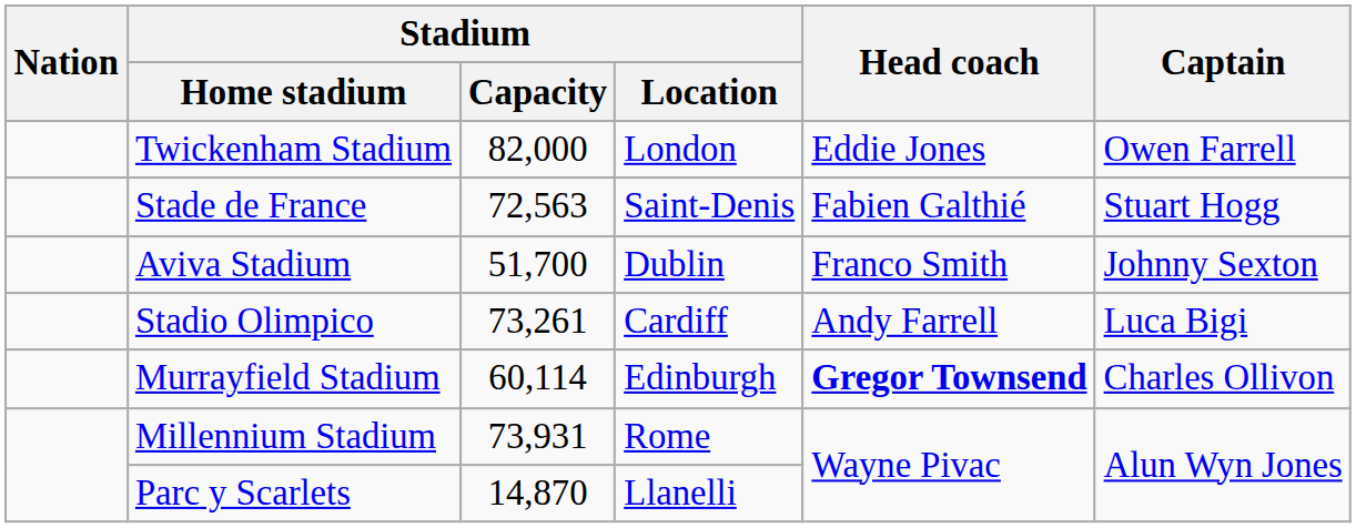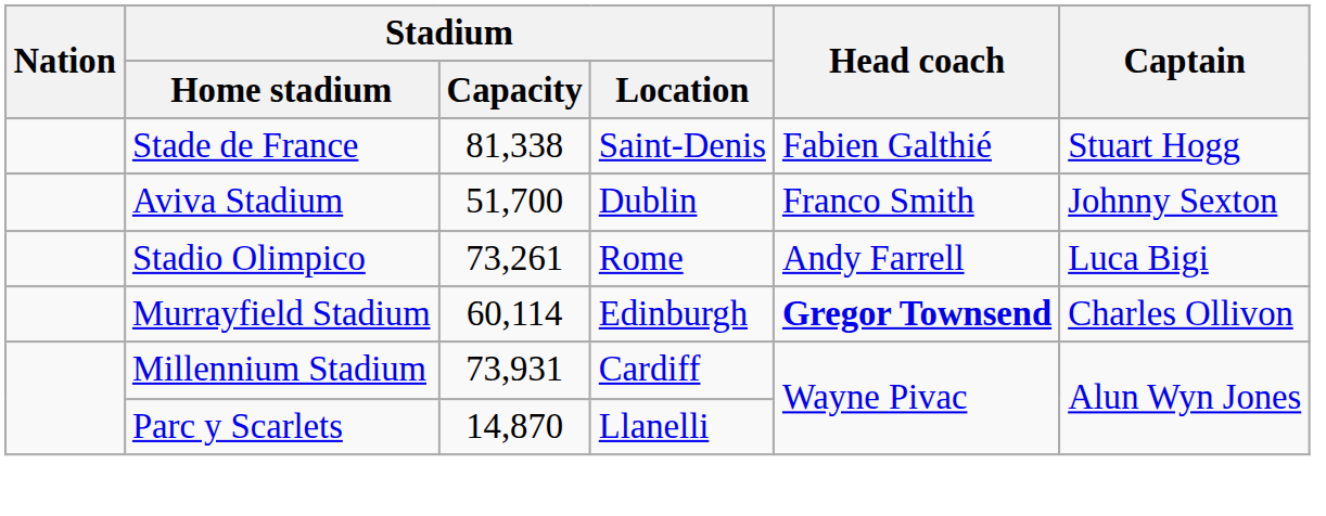 <table class="wikitable">
 <tr>
 <th rowspan="2">Nation</th>
 <th colspan="3">Stadium</th>
 <th rowspan="2">Head coach</th>
 <th rowspan="2">Captain</th>
 </tr>
 <tr>
 <th>Home stadium</th>
 <th>Capacity</th>
 <th>Location</th>
 </tr>
 <tr>
 <td></td>
-<td><a href='#'>Twickenham Stadium</a></td>
-<td align=center>82,000</td>
-<td><a href='#'>London</a></td>
-<td> <a href='#'>Eddie Jones</a></td>
-<td><a href='#'>Owen Farrell</a></td>
-</tr>
-<tr>
-<td></td>
 <td><a href='#'>Stade de France</a></td>
-<td align=center>72,563</td>
+<td align=center>81,338</td>
 <td><a href='#'>Saint-Denis</a></td>
 <td> <a href='#'>Fabien Galthié</a></td>
 <td><a href='#'>Stuart Hogg</a></td>
 </tr>
 <tr>
 <td></td>
 <td><a href='#'>Aviva Stadium</a></td>
 <td align=center>51,700</td>
 <td><a href='#'>Dublin</a></td>
 <td> <a href='#'>Franco Smith</a></td>
 <td><a href='#'>Johnny Sexton</a></td>
 </tr>
 <tr>
 <td></td>
 <td><a href='#'>Stadio Olimpico</a></td>
 <td align=center>73,261</td>
-<td><a href='#'>Cardiff</a></td>
+<td><a href='#'>Rome</a></td>
 <td> <a href='#'>Andy Farrell</a></td>
 <td><a href='#'>Luca Bigi</a></td>
 </tr>
 <tr>
 <td></td>
 <td><a href='#'>Murrayfield Stadium</a></td>
 <td align=center>60,114</td>
 <td><a href='#'>Edinburgh</a></td>
 <td><strong> <a href='#'>Gregor Townsend</a></strong></td>
 <td><a href='#'>Charles Ollivon</a></td>
 </tr>
 <tr>
 <td rowspan=2></td>
 <td><a href='#'>Millennium Stadium</a></td>
 <td align=center>73,931</td>
-<td><a href='#'>Rome</a></td>
+<td><a href='#'>Cardiff</a></td>
 <td rowspan=2> <a href='#'>Wayne Pivac</a></td>
 <td rowspan=2><a href='#'>Alun Wyn Jones</a></td>
 </tr>
 <tr>
 <td><a href='#'>Parc y Scarlets</a></td>
 <td align=center>14,870</td>
 <td><a href='#'>Llanelli</a></td>
 </tr>
 </table>
